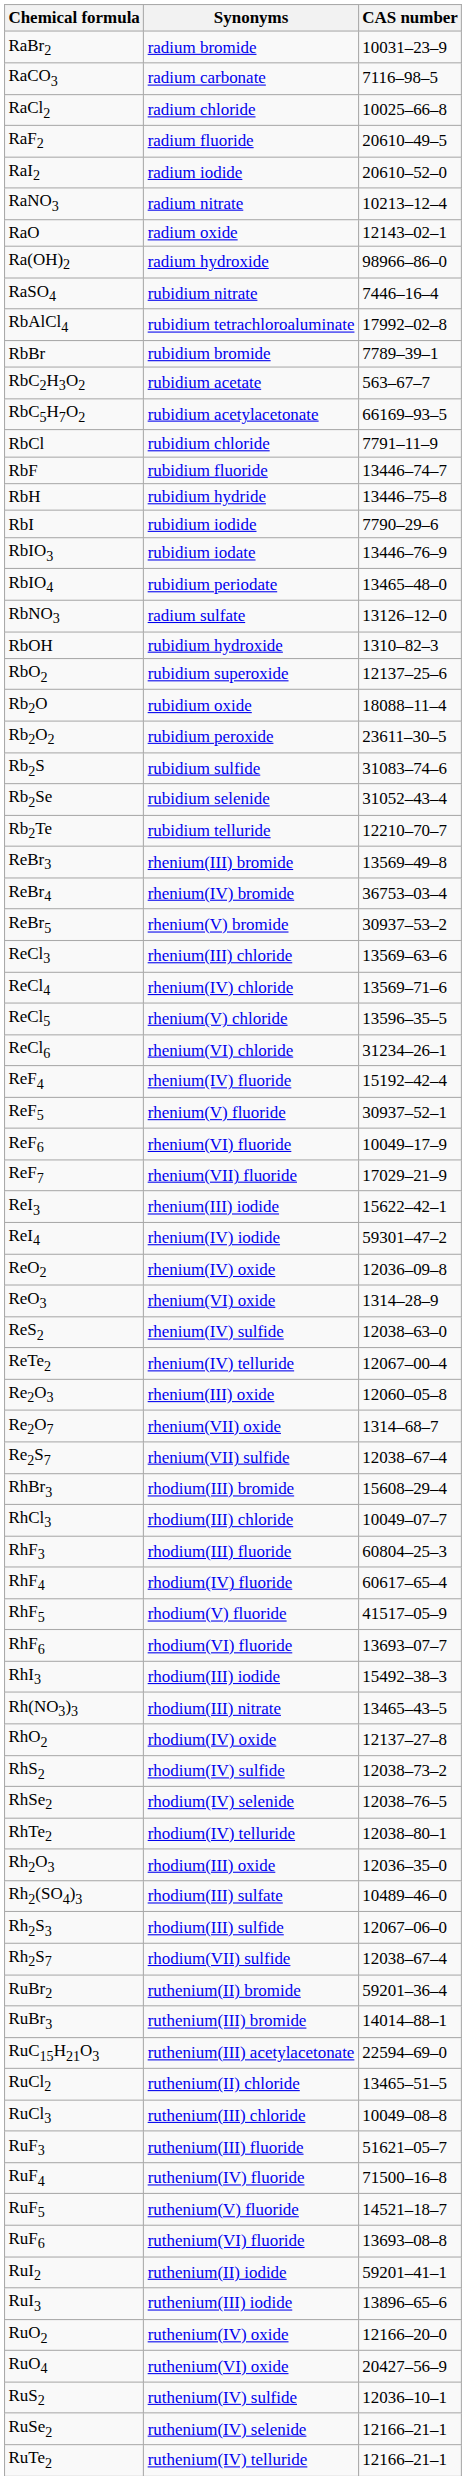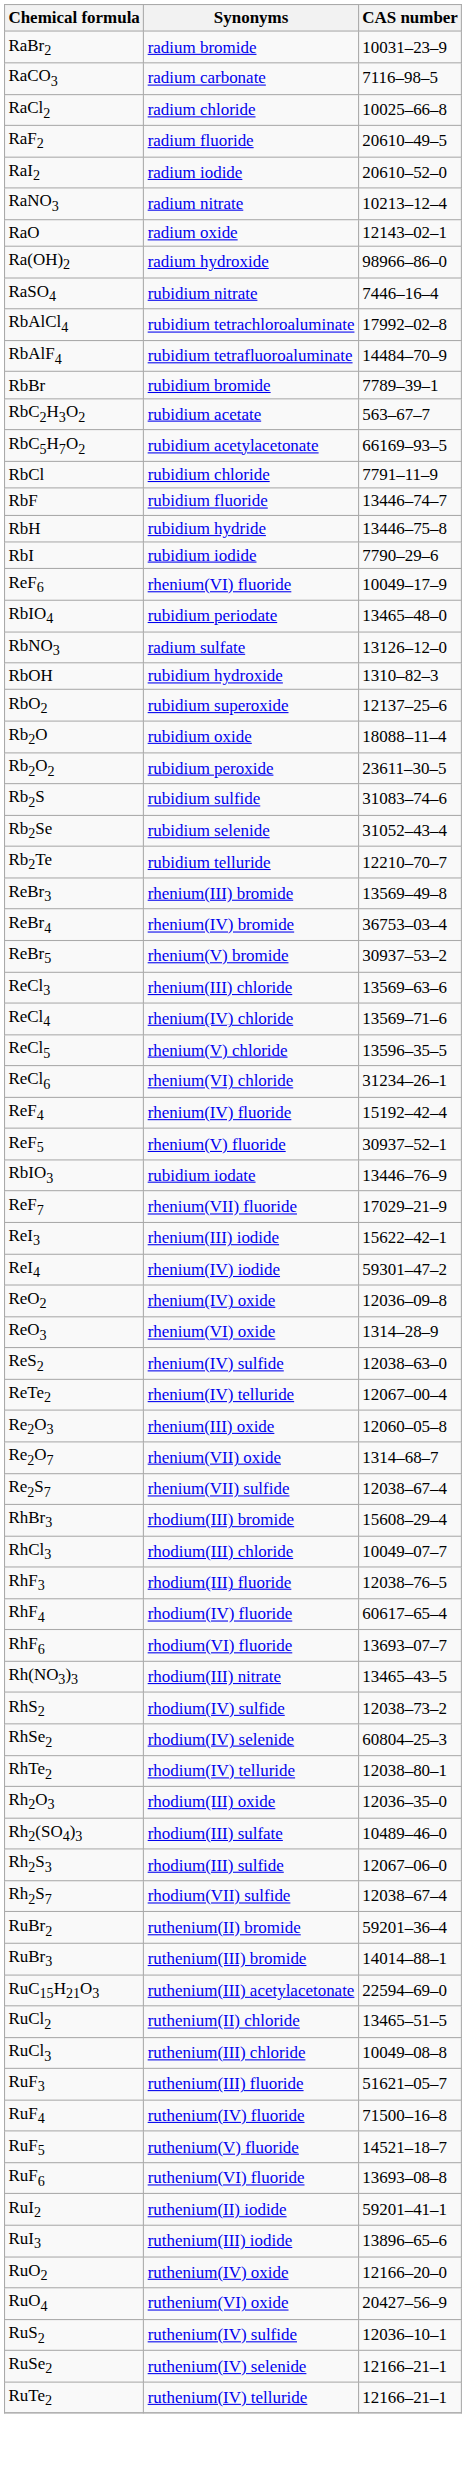 <table class="wikitable">
 <tr>
 <th>Chemical formula</th>
 <th>Synonyms</th>
 <th>CAS number</th>
 </tr>
 <tr>
 <td>RaBr<sub>2</sub></td>
 <td><a href='#'>radium bromide</a></td>
 <td>10031–23–9</td>
 </tr>
 <tr>
 <td>RaCO<sub>3</sub></td>
 <td><a href='#'>radium carbonate</a></td>
 <td>7116–98–5</td>
 </tr>
 <tr>
 <td>RaCl<sub>2</sub></td>
 <td><a href='#'>radium chloride</a></td>
 <td>10025–66–8</td>
 </tr>
 <tr>
 <td>RaF<sub>2</sub></td>
 <td><a href='#'>radium fluoride</a></td>
 <td>20610–49–5</td>
 </tr>
 <tr>
 <td>RaI<sub>2</sub></td>
 <td><a href='#'>radium iodide</a></td>
 <td>20610–52–0</td>
 </tr>
 <tr>
 <td>RaNO<sub>3</sub></td>
 <td><a href='#'>radium nitrate</a></td>
 <td>10213–12–4</td>
 </tr>
 <tr>
 <td>RaO</td>
 <td><a href='#'>radium oxide</a></td>
 <td>12143–02–1</td>
 </tr>
 <tr>
 <td>Ra(OH)<sub>2</sub></td>
 <td><a href='#'>radium hydroxide</a></td>
 <td>98966–86–0</td>
 </tr>
 <tr>
 <td>RaSO<sub>4</sub></td>
 <td><a href='#'>rubidium nitrate</a></td>
 <td>7446–16–4</td>
 </tr>
 <tr>
 <td>RbAlCl<sub>4</sub></td>
 <td><a href='#'>rubidium tetrachloroaluminate</a></td>
 <td>17992–02–8</td>
 </tr>
 <tr>
+<td>RbAlF<sub>4</sub></td>
+<td><a href='#'>rubidium tetrafluoroaluminate</a></td>
+<td>14484–70–9</td>
+</tr>
+<tr>
 <td>RbBr</td>
 <td><a href='#'>rubidium bromide</a></td>
 <td>7789–39–1</td>
 </tr>
 <tr>
 <td>RbC<sub>2</sub>H<sub>3</sub>O<sub>2</sub></td>
 <td><a href='#'>rubidium acetate</a></td>
 <td>563–67–7</td>
 </tr>
 <tr>
 <td>RbC<sub>5</sub>H<sub>7</sub>O<sub>2</sub></td>
 <td><a href='#'>rubidium acetylacetonate</a></td>
 <td>66169–93–5</td>
 </tr>
 <tr>
 <td>RbCl</td>
 <td><a href='#'>rubidium chloride</a></td>
 <td>7791–11–9</td>
 </tr>
 <tr>
 <td>RbF</td>
 <td><a href='#'>rubidium fluoride</a></td>
 <td>13446–74–7</td>
 </tr>
 <tr>
 <td>RbH</td>
 <td><a href='#'>rubidium hydride</a></td>
 <td>13446–75–8</td>
 </tr>
 <tr>
 <td>RbI</td>
 <td><a href='#'>rubidium iodide</a></td>
 <td>7790–29–6</td>
 </tr>
 <tr>
-<td>RbIO<sub>3</sub></td>
-<td><a href='#'>rubidium iodate</a></td>
-<td>13446–76–9</td>
+<td>ReF<sub>6</sub></td>
+<td><a href='#'>rhenium(VI) fluoride</a></td>
+<td>10049–17–9</td>
 </tr>
 <tr>
 <td>RbIO<sub>4</sub></td>
 <td><a href='#'>rubidium periodate</a></td>
 <td>13465–48–0</td>
 </tr>
 <tr>
 <td>RbNO<sub>3</sub></td>
 <td><a href='#'>radium sulfate</a></td>
 <td>13126–12–0</td>
 </tr>
 <tr>
 <td>RbOH</td>
 <td><a href='#'>rubidium hydroxide</a></td>
 <td>1310–82–3</td>
 </tr>
 <tr>
 <td>RbO<sub>2</sub></td>
 <td><a href='#'>rubidium superoxide</a></td>
 <td>12137–25–6</td>
 </tr>
 <tr>
 <td>Rb<sub>2</sub>O</td>
 <td><a href='#'>rubidium oxide</a></td>
 <td>18088–11–4</td>
 </tr>
 <tr>
 <td>Rb<sub>2</sub>O<sub>2</sub></td>
 <td><a href='#'>rubidium peroxide</a></td>
 <td>23611–30–5</td>
 </tr>
 <tr>
 <td>Rb<sub>2</sub>S</td>
 <td><a href='#'>rubidium sulfide</a></td>
 <td>31083–74–6</td>
 </tr>
 <tr>
 <td>Rb<sub>2</sub>Se</td>
 <td><a href='#'>rubidium selenide</a></td>
 <td>31052–43–4</td>
 </tr>
 <tr>
 <td>Rb<sub>2</sub>Te</td>
 <td><a href='#'>rubidium telluride</a></td>
 <td>12210–70–7</td>
 </tr>
 <tr>
 <td>ReBr<sub>3</sub></td>
 <td><a href='#'>rhenium(III) bromide</a></td>
 <td>13569–49–8</td>
 </tr>
 <tr>
 <td>ReBr<sub>4</sub></td>
 <td><a href='#'>rhenium(IV) bromide</a></td>
 <td>36753–03–4</td>
 </tr>
 <tr>
 <td>ReBr<sub>5</sub></td>
 <td><a href='#'>rhenium(V) bromide</a></td>
 <td>30937–53–2</td>
 </tr>
 <tr>
 <td>ReCl<sub>3</sub></td>
 <td><a href='#'>rhenium(III) chloride</a></td>
 <td>13569–63–6</td>
 </tr>
 <tr>
 <td>ReCl<sub>4</sub></td>
 <td><a href='#'>rhenium(IV) chloride</a></td>
 <td>13569–71–6</td>
 </tr>
 <tr>
 <td>ReCl<sub>5</sub></td>
 <td><a href='#'>rhenium(V) chloride</a></td>
 <td>13596–35–5</td>
 </tr>
 <tr>
 <td>ReCl<sub>6</sub></td>
 <td><a href='#'>rhenium(VI) chloride</a></td>
 <td>31234–26–1</td>
 </tr>
 <tr>
 <td>ReF<sub>4</sub></td>
 <td><a href='#'>rhenium(IV) fluoride</a></td>
 <td>15192–42–4</td>
 </tr>
 <tr>
 <td>ReF<sub>5</sub></td>
 <td><a href='#'>rhenium(V) fluoride</a></td>
 <td>30937–52–1</td>
 </tr>
 <tr>
-<td>ReF<sub>6</sub></td>
-<td><a href='#'>rhenium(VI) fluoride</a></td>
-<td>10049–17–9</td>
+<td>RbIO<sub>3</sub></td>
+<td><a href='#'>rubidium iodate</a></td>
+<td>13446–76–9</td>
 </tr>
 <tr>
 <td>ReF<sub>7</sub></td>
 <td><a href='#'>rhenium(VII) fluoride</a></td>
 <td>17029–21–9</td>
 </tr>
 <tr>
 <td>ReI<sub>3</sub></td>
 <td><a href='#'>rhenium(III) iodide</a></td>
 <td>15622–42–1</td>
 </tr>
 <tr>
 <td>ReI<sub>4</sub></td>
 <td><a href='#'>rhenium(IV) iodide</a></td>
 <td>59301–47–2</td>
 </tr>
 <tr>
 <td>ReO<sub>2</sub></td>
 <td><a href='#'>rhenium(IV) oxide</a></td>
 <td>12036–09–8</td>
 </tr>
 <tr>
 <td>ReO<sub>3</sub></td>
 <td><a href='#'>rhenium(VI) oxide</a></td>
 <td>1314–28–9</td>
 </tr>
 <tr>
 <td>ReS<sub>2</sub></td>
 <td><a href='#'>rhenium(IV) sulfide</a></td>
 <td>12038–63–0</td>
 </tr>
 <tr>
 <td>ReTe<sub>2</sub></td>
 <td><a href='#'>rhenium(IV) telluride</a></td>
 <td>12067–00–4</td>
 </tr>
 <tr>
 <td>Re<sub>2</sub>O<sub>3</sub></td>
 <td><a href='#'>rhenium(III) oxide</a></td>
 <td>12060–05–8</td>
 </tr>
 <tr>
 <td>Re<sub>2</sub>O<sub>7</sub></td>
 <td><a href='#'>rhenium(VII) oxide</a></td>
 <td>1314–68–7</td>
 </tr>
 <tr>
 <td>Re<sub>2</sub>S<sub>7</sub></td>
 <td><a href='#'>rhenium(VII) sulfide</a></td>
 <td>12038–67–4</td>
 </tr>
 <tr>
 <td>RhBr<sub>3</sub></td>
 <td><a href='#'>rhodium(III) bromide</a></td>
 <td>15608–29–4</td>
 </tr>
 <tr>
 <td>RhCl<sub>3</sub></td>
 <td><a href='#'>rhodium(III) chloride</a></td>
 <td>10049–07–7</td>
 </tr>
 <tr>
 <td>RhF<sub>3</sub></td>
 <td><a href='#'>rhodium(III) fluoride</a></td>
-<td>60804–25–3</td>
+<td>12038–76–5</td>
 </tr>
 <tr>
 <td>RhF<sub>4</sub></td>
 <td><a href='#'>rhodium(IV) fluoride</a></td>
 <td>60617–65–4</td>
 </tr>
 <tr>
-<td>RhF<sub>5</sub></td>
-<td><a href='#'>rhodium(V) fluoride</a></td>
-<td>41517–05–9</td>
-</tr>
-<tr>
 <td>RhF<sub>6</sub></td>
 <td><a href='#'>rhodium(VI) fluoride</a></td>
 <td>13693–07–7</td>
 </tr>
 <tr>
-<td>RhI<sub>3</sub></td>
-<td><a href='#'>rhodium(III) iodide</a></td>
-<td>15492–38–3</td>
-</tr>
-<tr>
 <td>Rh(NO<sub>3</sub>)<sub>3</sub></td>
 <td><a href='#'>rhodium(III) nitrate</a></td>
 <td>13465–43–5</td>
-</tr>
-<tr>
-<td>RhO<sub>2</sub></td>
-<td><a href='#'>rhodium(IV) oxide</a></td>
-<td>12137–27–8</td>
 </tr>
 <tr>
 <td>RhS<sub>2</sub></td>
 <td><a href='#'>rhodium(IV) sulfide</a></td>
 <td>12038–73–2</td>
 </tr>
 <tr>
 <td>RhSe<sub>2</sub></td>
 <td><a href='#'>rhodium(IV) selenide</a></td>
-<td>12038–76–5</td>
+<td>60804–25–3</td>
 </tr>
 <tr>
 <td>RhTe<sub>2</sub></td>
 <td><a href='#'>rhodium(IV) telluride</a></td>
 <td>12038–80–1</td>
 </tr>
 <tr>
 <td>Rh<sub>2</sub>O<sub>3</sub></td>
 <td><a href='#'>rhodium(III) oxide</a></td>
 <td>12036–35–0</td>
 </tr>
 <tr>
 <td>Rh<sub>2</sub>(SO<sub>4</sub>)<sub>3</sub></td>
 <td><a href='#'>rhodium(III) sulfate</a></td>
 <td>10489–46–0</td>
 </tr>
 <tr>
 <td>Rh<sub>2</sub>S<sub>3</sub></td>
 <td><a href='#'>rhodium(III) sulfide</a></td>
 <td>12067–06–0</td>
 </tr>
 <tr>
 <td>Rh<sub>2</sub>S<sub>7</sub></td>
 <td><a href='#'>rhodium(VII) sulfide</a></td>
 <td>12038–67–4</td>
 </tr>
 <tr>
 <td>RuBr<sub>2</sub></td>
 <td><a href='#'>ruthenium(II) bromide</a></td>
 <td>59201–36–4</td>
 </tr>
 <tr>
 <td>RuBr<sub>3</sub></td>
 <td><a href='#'>ruthenium(III) bromide</a></td>
 <td>14014–88–1</td>
 </tr>
 <tr>
 <td>RuC<sub>15</sub>H<sub>21</sub>O<sub>3</sub></td>
 <td><a href='#'>ruthenium(III) acetylacetonate</a></td>
 <td>22594–69–0</td>
 </tr>
 <tr>
 <td>RuCl<sub>2</sub></td>
 <td><a href='#'>ruthenium(II) chloride</a></td>
 <td>13465–51–5</td>
 </tr>
 <tr>
 <td>RuCl<sub>3</sub></td>
 <td><a href='#'>ruthenium(III) chloride</a></td>
 <td>10049–08–8</td>
 </tr>
 <tr>
 <td>RuF<sub>3</sub></td>
 <td><a href='#'>ruthenium(III) fluoride</a></td>
 <td>51621–05–7</td>
 </tr>
 <tr>
 <td>RuF<sub>4</sub></td>
 <td><a href='#'>ruthenium(IV) fluoride</a></td>
 <td>71500–16–8</td>
 </tr>
 <tr>
 <td>RuF<sub>5</sub></td>
 <td><a href='#'>ruthenium(V) fluoride</a></td>
 <td>14521–18–7</td>
 </tr>
 <tr>
 <td>RuF<sub>6</sub></td>
 <td><a href='#'>ruthenium(VI) fluoride</a></td>
 <td>13693–08–8</td>
 </tr>
 <tr>
 <td>RuI<sub>2</sub></td>
 <td><a href='#'>ruthenium(II) iodide</a></td>
 <td>59201–41–1</td>
 </tr>
 <tr>
 <td>RuI<sub>3</sub></td>
 <td><a href='#'>ruthenium(III) iodide</a></td>
 <td>13896–65–6</td>
 </tr>
 <tr>
 <td>RuO<sub>2</sub></td>
 <td><a href='#'>ruthenium(IV) oxide</a></td>
 <td>12166–20–0</td>
 </tr>
 <tr>
 <td>RuO<sub>4</sub></td>
 <td><a href='#'>ruthenium(VI) oxide</a></td>
 <td>20427–56–9</td>
 </tr>
 <tr>
 <td>RuS<sub>2</sub></td>
 <td><a href='#'>ruthenium(IV) sulfide</a></td>
 <td>12036–10–1</td>
 </tr>
 <tr>
 <td>RuSe<sub>2</sub></td>
 <td><a href='#'>ruthenium(IV) selenide</a></td>
 <td>12166–21–1</td>
 </tr>
 <tr>
 <td>RuTe<sub>2</sub></td>
 <td><a href='#'>ruthenium(IV) telluride</a></td>
 <td>12166–21–1</td>
 </tr>
 <tr>
 </tr>
 </table>
